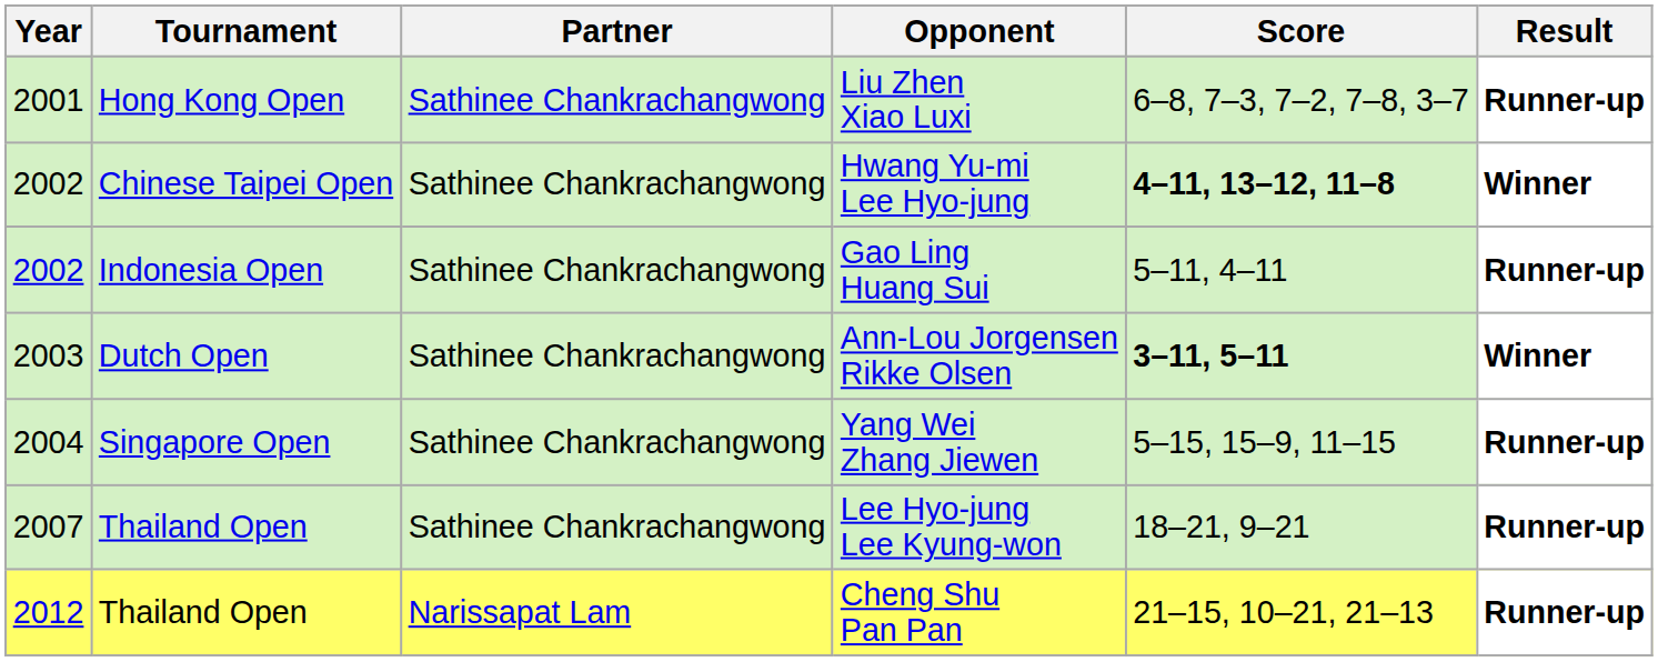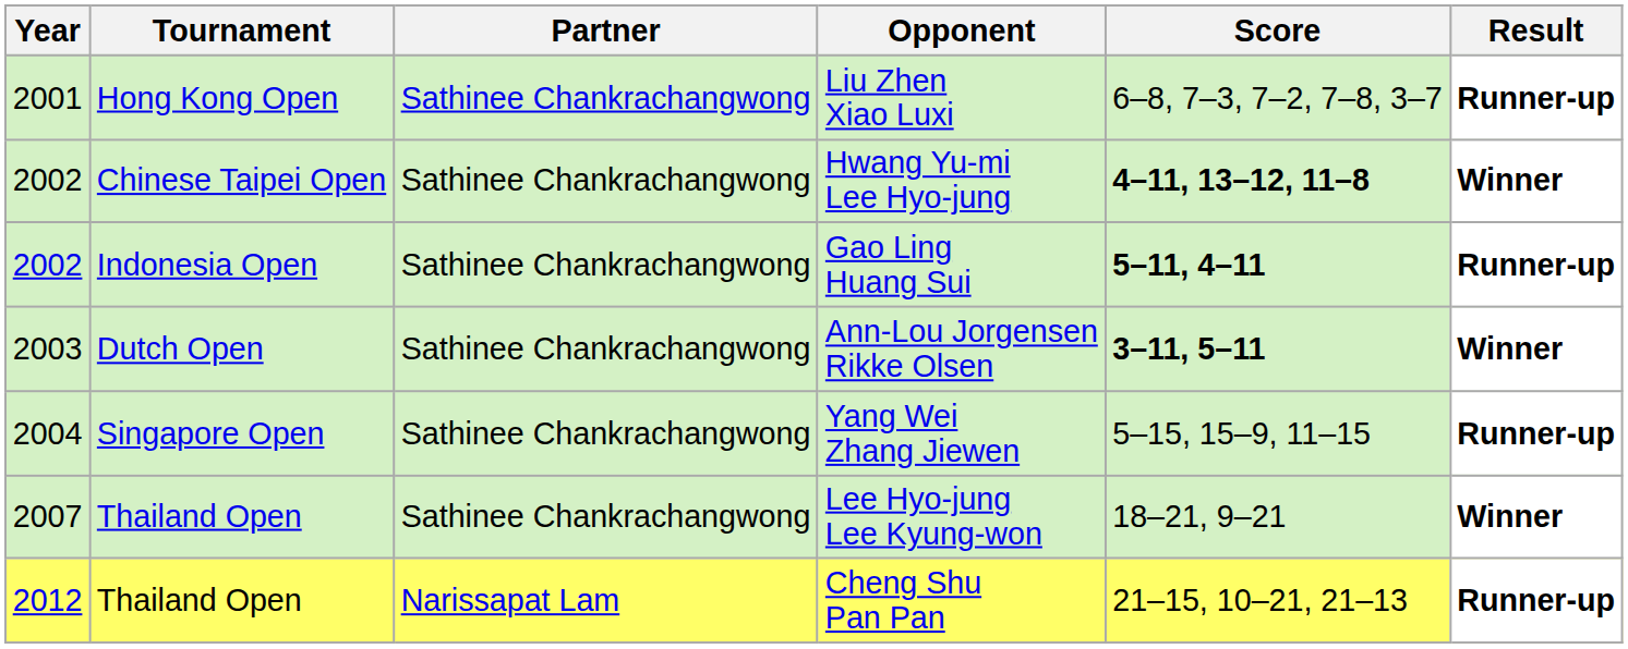 <table class="sortable wikitable" style="font-size: 90%;">
 <tr>
 <th>Year</th>
 <th>Tournament</th>
 <th>Partner</th>
 <th>Opponent</th>
 <th>Score</th>
 <th>Result</th>
 </tr>
 <tr style="background:#D4F1C5">
 <td align="center">2001</td>
 <td align="left"><a href='#'>Hong Kong Open</a></td>
 <td align="left"> <a href='#'>Sathinee Chankrachangwong</a></td>
 <td align="left"> <a href='#'>Liu Zhen</a> <br>  <a href='#'>Xiao Luxi</a></td>
 <td align="left">6–8, 7–3, 7–2, 7–8, 3–7</td>
 <td style="text-align:left; background:white"> <strong>Runner-up</strong></td>
 </tr>
 <tr style="background:#D4F1C5">
 <td align="center">2002</td>
 <td align="left"><a href='#'>Chinese Taipei Open</a></td>
 <td align="left"> Sathinee Chankrachangwong</td>
 <td align="left"> <a href='#'>Hwang Yu-mi</a> <br>  <a href='#'>Lee Hyo-jung</a></td>
 <td align="left"><strong>4–11, 13–12, 11–8</strong></td>
 <td style="text-align:left; background:white"> <strong>Winner</strong></td>
 </tr>
 <tr style="background:#D4F1C5">
 <td align="center"><a href='#'>2002</a></td>
 <td align="left"><a href='#'>Indonesia Open</a></td>
 <td align="left"> Sathinee Chankrachangwong</td>
 <td align="left"> <a href='#'>Gao Ling</a> <br>  <a href='#'>Huang Sui</a></td>
-<td align="left">5–11, 4–11</td>
+<td align="left"><strong>5–11, 4–11</strong></td>
 <td style="text-align:left; background:white"> <strong>Runner-up</strong></td>
 </tr>
 <tr style="background:#D4F1C5">
 <td align="center">2003</td>
 <td align="left"><a href='#'>Dutch Open</a></td>
 <td align="left"> Sathinee Chankrachangwong</td>
 <td align="left"> <a href='#'>Ann-Lou Jorgensen</a> <br>  <a href='#'>Rikke Olsen</a></td>
 <td align="left"><strong>3–11, 5–11</strong></td>
 <td style="text-align:left; background:white"> <strong>Winner</strong></td>
 </tr>
 <tr style="background:#D4F1C5">
 <td align="center">2004</td>
 <td align="left"><a href='#'>Singapore Open</a></td>
 <td align="left"> Sathinee Chankrachangwong</td>
 <td align="left"> <a href='#'>Yang Wei</a> <br>  <a href='#'>Zhang Jiewen</a></td>
 <td align="left">5–15, 15–9, 11–15</td>
 <td style="text-align:left; background:white"> <strong>Runner-up</strong></td>
 </tr>
 <tr style="background:#D4F1C5">
 <td align="center">2007</td>
 <td align="left"><a href='#'>Thailand Open</a></td>
 <td align="left"> Sathinee Chankrachangwong</td>
 <td align="left"> <a href='#'>Lee Hyo-jung</a> <br>  <a href='#'>Lee Kyung-won</a></td>
 <td align="left">18–21, 9–21</td>
-<td style="text-align:left; background:white"> <strong>Runner-up</strong></td>
+<td style="text-align:left; background:white"> <strong>Winner</strong></td>
 </tr>
 <tr style="background:#FFFF67">
 <td align="center"><a href='#'>2012</a></td>
 <td align="left">Thailand Open</td>
 <td align="left"> <a href='#'>Narissapat Lam</a></td>
 <td align="left"> <a href='#'>Cheng Shu</a> <br>  <a href='#'>Pan Pan</a></td>
 <td align="left">21–15, 10–21, 21–13</td>
 <td style="text-align:left; background:white"> <strong>Runner-up</strong></td>
 </tr>
 </table>
